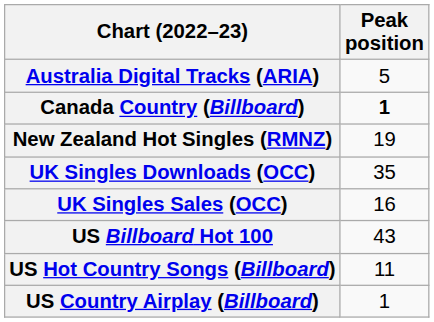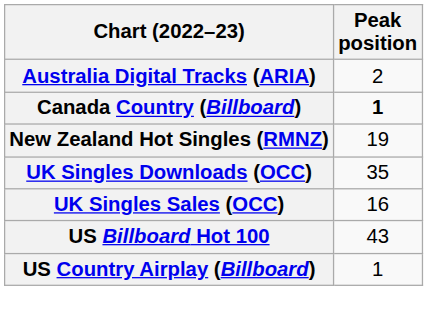 <table class="wikitable sortable plainrowheaders" style="text-align:center">
 <tr>
 <th scope="col">Chart (2022–23)</th>
 <th scope="col">Peak<br>position</th>
 </tr>
 <tr>
 <th scope="row"><a href='#'>Australia Digital Tracks</a> (<a href='#'>ARIA</a>)</th>
-<td>5</td>
+<td>2</td>
 </tr>
 <tr>
 <th scope="row">Canada <a href='#'>Country</a> (<a href='#'><em>Billboard</em></a>)</th>
 <td><strong>1</strong></td>
 </tr>
 <tr>
 <th scope="row">New Zealand Hot Singles (<a href='#'>RMNZ</a>)</th>
 <td>19</td>
 </tr>
 <tr>
 <th scope="row"><a href='#'>UK Singles Downloads</a> (<a href='#'>OCC</a>)</th>
 <td>35</td>
 </tr>
 <tr>
 <th scope="row"><a href='#'>UK Singles Sales</a> (<a href='#'>OCC</a>)</th>
 <td>16</td>
 </tr>
 <tr>
 <th scope="row">US <a href='#'><em>Billboard</em> Hot 100</a></th>
 <td>43</td>
 </tr>
 <tr>
-<th scope="row">US <a href='#'>Hot Country Songs</a> (<em><a href='#'>Billboard</a></em>)</th>
-<td>11</td>
-</tr>
-<tr>
 <th scope="row">US <a href='#'>Country Airplay</a> (<em><a href='#'>Billboard</a></em>)</th>
 <td>1</td>
 </tr>
 </table>
